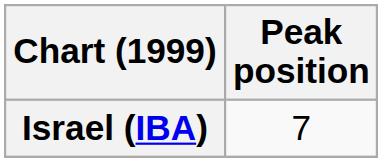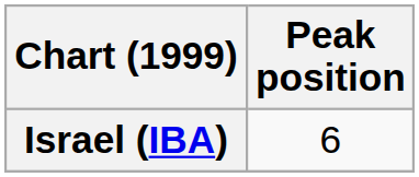 <table class="wikitable sortable">
 <tr>
 <th scope="col">Chart (1999)</th>
 <th scope="col">Peak<br>position</th>
 </tr>
 <tr>
 <th scope="row">Israel (<a href='#'>IBA</a>)</th>
-<td style="text-align:center">7</td>
+<td style="text-align:center">6</td>
 </tr>
 <tr>
 </tr>
 </table>
